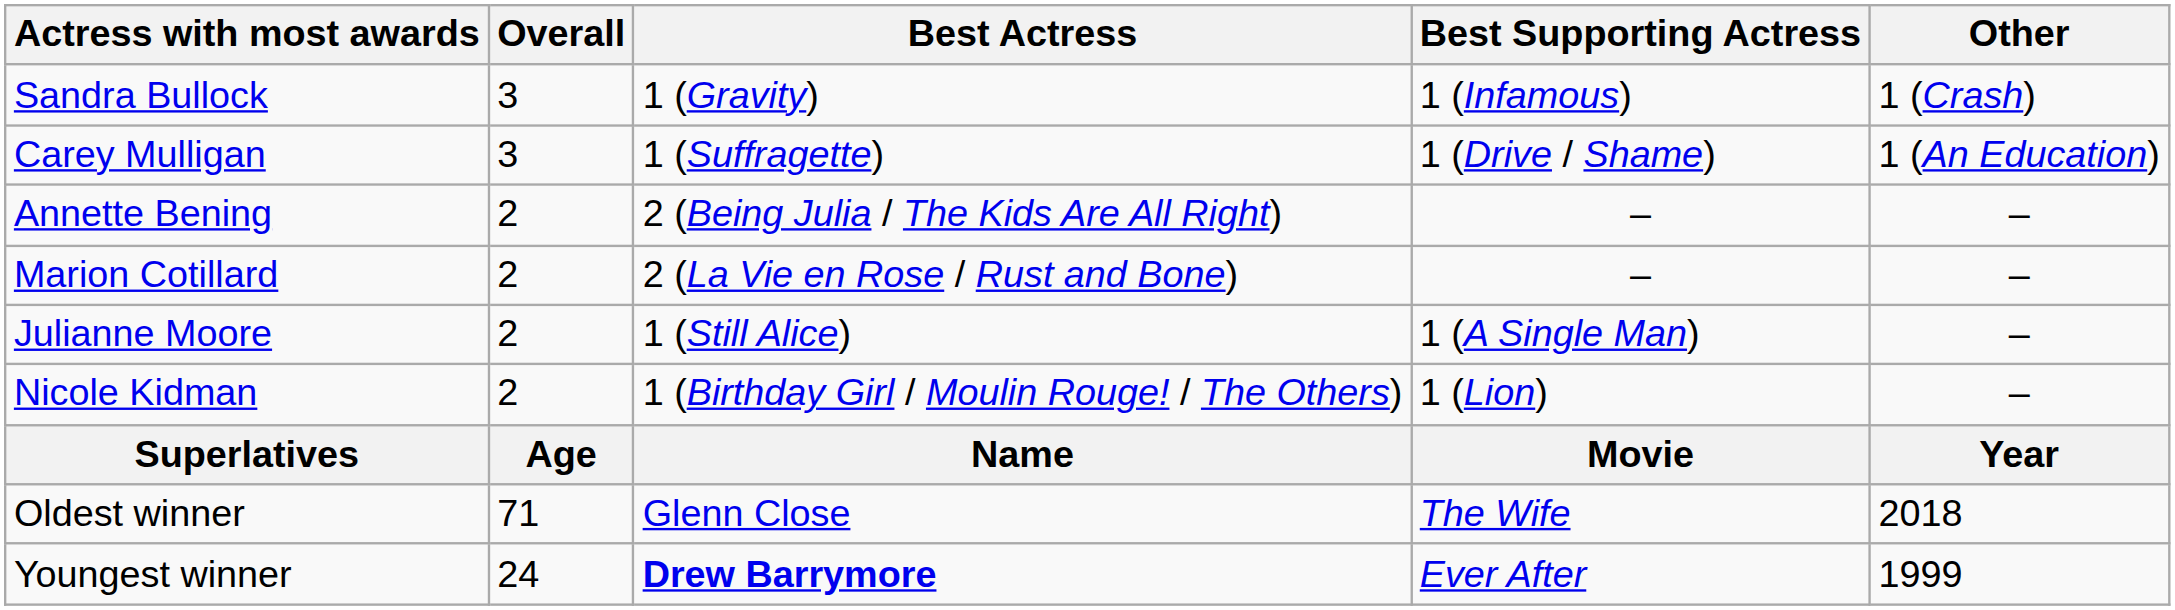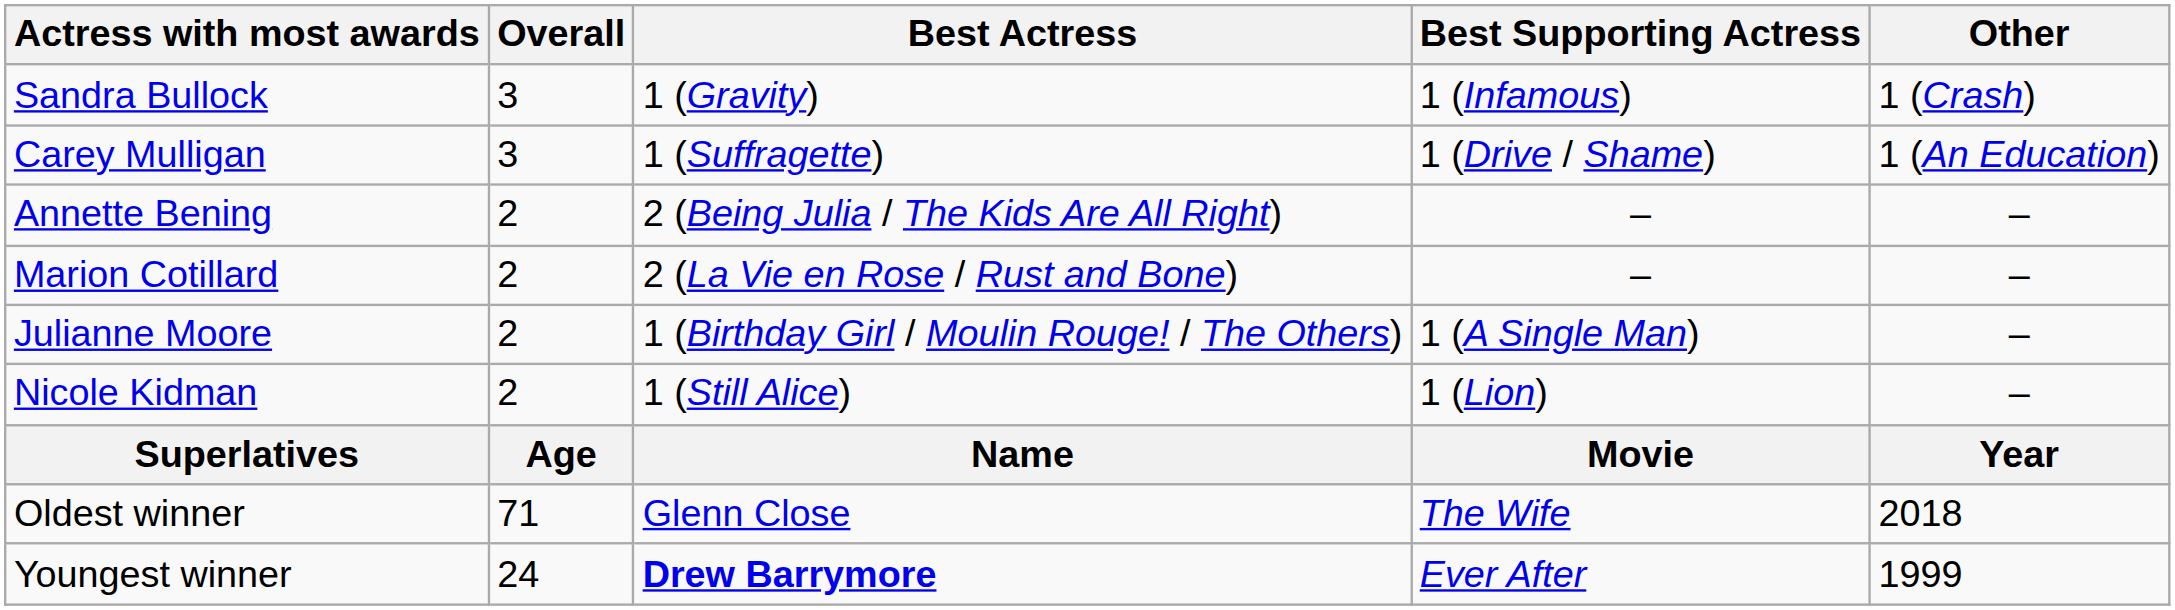 <table class="wikitable">
 <tr>
 <th>Actress with most awards</th>
 <th>Overall</th>
 <th>Best Actress</th>
 <th>Best Supporting Actress</th>
 <th>Other</th>
 </tr>
 <tr>
 <td><a href='#'>Sandra Bullock</a></td>
 <td>3</td>
 <td>1 (<em><a href='#'>Gravity</a></em>)</td>
 <td>1 (<em><a href='#'>Infamous</a></em>)</td>
 <td>1 (<em><a href='#'>Crash</a></em>)</td>
 </tr>
 <tr>
 <td><a href='#'>Carey Mulligan</a></td>
 <td>3</td>
 <td>1 (<em><a href='#'>Suffragette</a></em>)</td>
 <td>1 (<em><a href='#'>Drive</a></em> / <em><a href='#'>Shame</a></em>)</td>
 <td align="center">1 (<em><a href='#'>An Education</a></em>)</td>
 </tr>
 <tr>
 <td><a href='#'>Annette Bening</a></td>
 <td>2</td>
 <td>2 (<em><a href='#'>Being Julia</a></em> / <em><a href='#'>The Kids Are All Right</a></em>)</td>
 <td align="center">–</td>
 <td align="center">–</td>
 </tr>
 <tr>
 <td><a href='#'>Marion Cotillard</a></td>
 <td>2</td>
 <td>2 (<em><a href='#'>La Vie en Rose</a></em> / <em><a href='#'>Rust and Bone</a></em>)</td>
 <td align="center">–</td>
 <td align="center">–</td>
 </tr>
 <tr>
 <td><a href='#'>Julianne Moore</a></td>
 <td>2</td>
-<td>1 (<em><a href='#'>Still Alice</a></em>)</td>
+<td>1 (<em><a href='#'>Birthday Girl</a></em> / <em><a href='#'>Moulin Rouge!</a></em> / <em><a href='#'>The Others</a></em>)</td>
 <td>1 (<em><a href='#'>A Single Man</a></em>)</td>
 <td align="center">–</td>
 </tr>
 <tr>
 <td><a href='#'>Nicole Kidman</a></td>
 <td>2</td>
-<td>1 (<em><a href='#'>Birthday Girl</a></em> / <em><a href='#'>Moulin Rouge!</a></em> / <em><a href='#'>The Others</a></em>)</td>
+<td>1 (<em><a href='#'>Still Alice</a></em>)</td>
 <td>1 (<em><a href='#'>Lion</a></em>)</td>
 <td align="center">–</td>
 </tr>
 <tr>
 <th>Superlatives</th>
 <th>Age</th>
 <th>Name</th>
 <th>Movie</th>
 <th>Year</th>
 </tr>
 <tr>
 <td>Oldest winner</td>
 <td>71</td>
 <td><a href='#'>Glenn Close</a></td>
 <td><em><a href='#'>The Wife</a></em></td>
 <td>2018</td>
 </tr>
 <tr>
 <td>Youngest winner</td>
 <td>24</td>
 <td><strong><a href='#'>Drew Barrymore</a></strong></td>
 <td><em><a href='#'>Ever After</a></em></td>
 <td>1999</td>
 </tr>
 </table>
